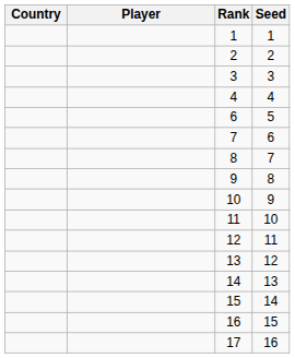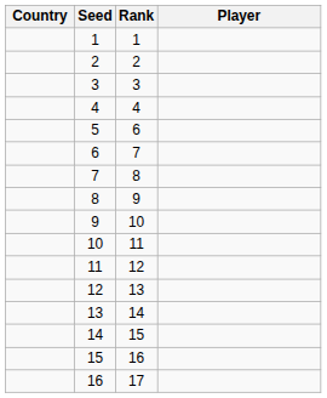 <table class="sortable wikitable" border="1">
 <tr>
 <th width="70">Country</th>
+<th>Seed</th>
+<th>Rank</th>
 <th width="175">Player</th>
-<th>Rank</th>
-<th>Seed</th>
 </tr>
 <tr>
 <td></td>
-<td></td>
 <td align="center">1</td>
 <td align="center">1</td>
+<td></td>
 </tr>
 <tr>
 <td></td>
-<td></td>
 <td align="center">2</td>
 <td align="center">2</td>
+<td></td>
 </tr>
 <tr>
 <td></td>
-<td></td>
 <td align="center">3</td>
 <td align="center">3</td>
+<td></td>
 </tr>
 <tr>
 <td></td>
-<td></td>
 <td align="center">4</td>
 <td align="center">4</td>
+<td></td>
 </tr>
 <tr>
 <td></td>
+<td align="center">5</td>
+<td align="center">6</td>
 <td></td>
-<td align="center">6</td>
-<td align="center">5</td>
 </tr>
 <tr>
 <td></td>
+<td align="center">6</td>
+<td align="center">7</td>
 <td></td>
-<td align="center">7</td>
-<td align="center">6</td>
 </tr>
 <tr>
 <td></td>
+<td align="center">7</td>
+<td align="center">8</td>
 <td></td>
-<td align="center">8</td>
-<td align="center">7</td>
 </tr>
 <tr>
 <td></td>
+<td align="center">8</td>
+<td align="center">9</td>
 <td></td>
-<td align="center">9</td>
-<td align="center">8</td>
 </tr>
 <tr>
 <td></td>
+<td align="center">9</td>
+<td align="center">10</td>
 <td></td>
-<td align="center">10</td>
-<td align="center">9</td>
 </tr>
 <tr>
 <td></td>
+<td align="center">10</td>
+<td align="center">11</td>
 <td></td>
-<td align="center">11</td>
-<td align="center">10</td>
 </tr>
 <tr>
 <td></td>
+<td align="center">11</td>
+<td align="center">12</td>
 <td></td>
-<td align="center">12</td>
-<td align="center">11</td>
 </tr>
 <tr>
 <td></td>
+<td align="center">12</td>
+<td align="center">13</td>
 <td></td>
-<td align="center">13</td>
-<td align="center">12</td>
 </tr>
 <tr>
 <td></td>
+<td align="center">13</td>
+<td align="center">14</td>
 <td></td>
-<td align="center">14</td>
-<td align="center">13</td>
 </tr>
 <tr>
 <td></td>
+<td align="center">14</td>
+<td align="center">15</td>
 <td></td>
-<td align="center">15</td>
-<td align="center">14</td>
 </tr>
 <tr>
 <td></td>
+<td align="center">15</td>
+<td align="center">16</td>
 <td></td>
-<td align="center">16</td>
-<td align="center">15</td>
 </tr>
 <tr>
 <td></td>
+<td align="center">16</td>
+<td align="center">17</td>
 <td></td>
-<td align="center">17</td>
-<td align="center">16</td>
 </tr>
 </table>
